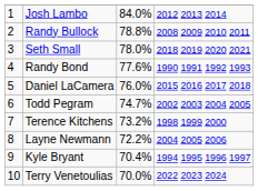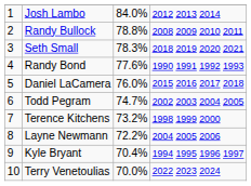 <table class="wikitable">
 <tr>
 </tr>
 <tr>
 <td>1</td>
 <td><a href='#'>Josh Lambo</a></td>
 <td><abbr>84.0%</abbr></td>
 <td style="font-size:85%;"><a href='#'>2012</a> <a href='#'>2013</a> <a href='#'>2014</a></td>
 </tr>
 <tr>
 <td>2</td>
 <td><a href='#'>Randy Bullock</a></td>
 <td><abbr>78.8%</abbr></td>
 <td style="font-size:85%;"><a href='#'>2008</a> <a href='#'>2009</a> <a href='#'>2010</a> <a href='#'>2011</a></td>
 </tr>
 <tr>
 <td>3</td>
 <td><a href='#'>Seth Small</a></td>
-<td><abbr>78.0%</abbr></td>
+<td><abbr>78.3%</abbr></td>
 <td style="font-size:85%;"><a href='#'>2018</a> <a href='#'>2019</a> <a href='#'>2020</a> <a href='#'>2021</a></td>
 </tr>
 <tr>
 <td>4</td>
 <td>Randy Bond</td>
 <td><abbr>77.6%</abbr></td>
 <td style="font-size:85%;"><a href='#'>1990</a> <a href='#'>1991</a> <a href='#'>1992</a> <a href='#'>1993</a></td>
 </tr>
 <tr>
 <td>5</td>
 <td>Daniel LaCamera</td>
 <td><abbr>76.0%</abbr></td>
 <td style="font-size:85%;"><a href='#'>2015</a> <a href='#'>2016</a> <a href='#'>2017</a> <a href='#'>2018</a></td>
 </tr>
 <tr>
 <td>6</td>
 <td>Todd Pegram</td>
 <td><abbr>74.7%</abbr></td>
 <td style="font-size:85%;"><a href='#'>2002</a> <a href='#'>2003</a> <a href='#'>2004</a> <a href='#'>2005</a></td>
 </tr>
 <tr>
 <td>7</td>
 <td>Terence Kitchens</td>
 <td><abbr>73.2%</abbr></td>
 <td style="font-size:85%;"><a href='#'>1998</a> <a href='#'>1999</a> <a href='#'>2000</a></td>
 </tr>
 <tr>
 <td>8</td>
 <td>Layne Newmann</td>
 <td><abbr>72.2%</abbr></td>
 <td style="font-size:85%;"><a href='#'>2004</a> <a href='#'>2005</a> <a href='#'>2006</a></td>
 </tr>
 <tr>
 <td>9</td>
 <td>Kyle Bryant</td>
 <td><abbr>70.4%</abbr></td>
 <td style="font-size:85%;"><a href='#'>1994</a> <a href='#'>1995</a> <a href='#'>1996</a> <a href='#'>1997</a></td>
 </tr>
 <tr>
 <td>10</td>
 <td>Terry Venetoulias</td>
 <td><abbr>70.0%</abbr></td>
 <td style="font-size:85%;"><a href='#'>2022</a> <a href='#'>2023</a> <a href='#'>2024</a></td>
 </tr>
 </table>
